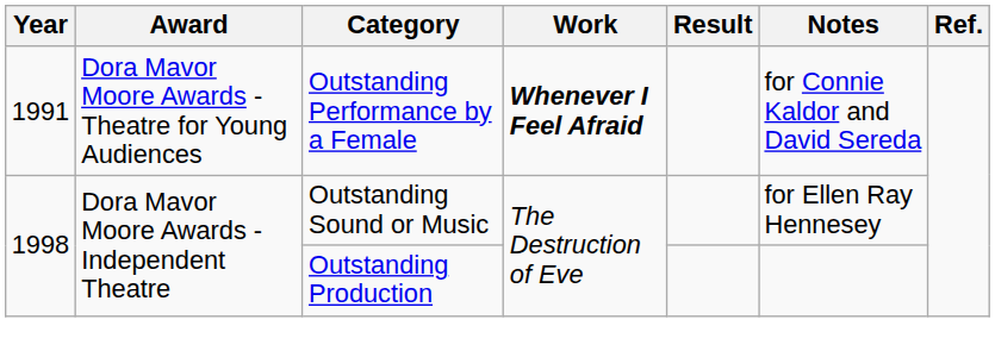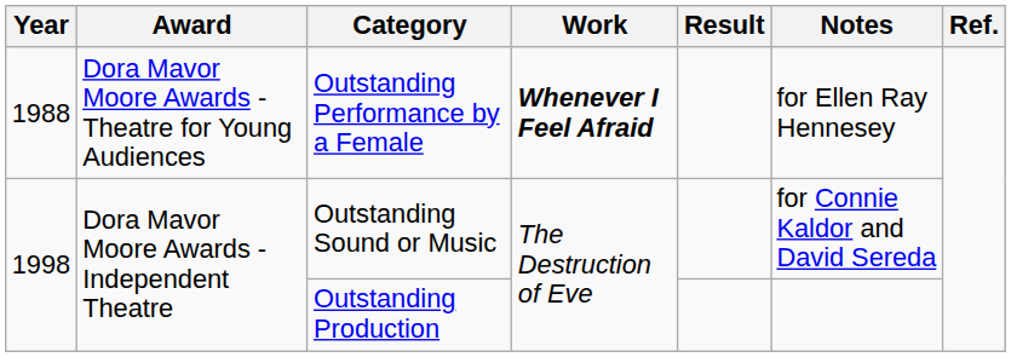 <table class="wikitable">
 <tr>
 <th>Year</th>
 <th>Award</th>
 <th>Category</th>
 <th>Work</th>
 <th>Result</th>
 <th>Notes</th>
 <th>Ref.</th>
 </tr>
 <tr>
-<td>1991</td>
+<td>1988</td>
 <td><a href='#'>Dora Mavor Moore Awards</a> - Theatre for Young Audiences</td>
 <td><a href='#'>Outstanding Performance by a Female</a></td>
 <td><strong><em>Whenever I Feel Afraid</em></strong></td>
 <td></td>
-<td>for <a href='#'>Connie Kaldor</a> and <a href='#'>David Sereda</a></td>
+<td>for Ellen Ray Hennesey</td>
 <td rowspan="3"></td>
 </tr>
 <tr>
 <td rowspan="2">1998</td>
 <td rowspan="2">Dora Mavor Moore Awards - Independent Theatre</td>
 <td>Outstanding Sound or Music</td>
 <td rowspan="2"><em>The Destruction of Eve</em></td>
 <td></td>
-<td>for Ellen Ray Hennesey</td>
+<td>for <a href='#'>Connie Kaldor</a> and <a href='#'>David Sereda</a></td>
 </tr>
 <tr>
 <td><a href='#'>Outstanding Production</a></td>
 <td></td>
 <td></td>
 </tr>
 </table>
